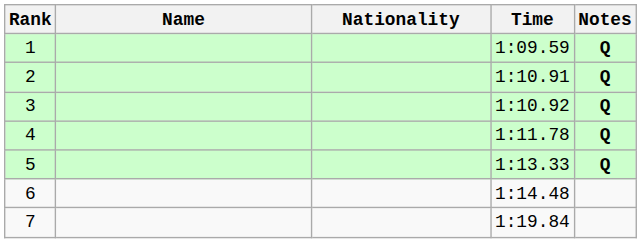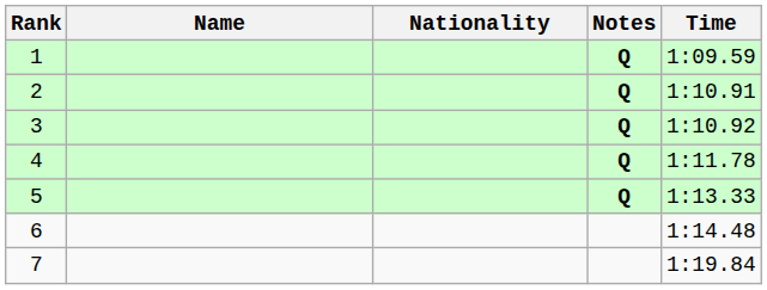 <table class="wikitable sortable" style="text-align:center">
 <tr>
 <th>Rank</th>
 <th style="width:180px">Name</th>
 <th style="width:125px">Nationality</th>
+<th>Notes</th>
 <th>Time</th>
-<th>Notes</th>
 </tr>
 <tr style="background:#cfc;">
 <td>1</td>
 <td style="text-align:left;"></td>
 <td style="text-align:left;"></td>
+<td><strong>Q</strong></td>
 <td>1:09.59</td>
-<td><strong>Q</strong></td>
 </tr>
 <tr style="background:#cfc;">
 <td>2</td>
 <td style="text-align:left;"></td>
 <td style="text-align:left;"></td>
+<td><strong>Q</strong></td>
 <td>1:10.91</td>
-<td><strong>Q</strong></td>
 </tr>
 <tr style="background:#cfc;">
 <td>3</td>
 <td style="text-align:left;"></td>
 <td style="text-align:left;"></td>
+<td><strong>Q</strong></td>
 <td>1:10.92</td>
-<td><strong>Q</strong></td>
 </tr>
 <tr style="background:#cfc;">
 <td>4</td>
 <td style="text-align:left;"></td>
 <td style="text-align:left;"></td>
+<td><strong>Q</strong></td>
 <td>1:11.78</td>
-<td><strong>Q</strong></td>
 </tr>
 <tr style="background:#cfc;">
 <td>5</td>
 <td style="text-align:left;"></td>
 <td style="text-align:left;"></td>
+<td><strong>Q</strong></td>
 <td>1:13.33</td>
-<td><strong>Q</strong></td>
 </tr>
 <tr>
 <td>6</td>
 <td style="text-align:left;"></td>
 <td style="text-align:left;"></td>
+<td></td>
 <td>1:14.48</td>
-<td></td>
 </tr>
 <tr>
 <td>7</td>
 <td style="text-align:left;"></td>
 <td style="text-align:left;"></td>
+<td></td>
 <td>1:19.84</td>
-<td></td>
 </tr>
 </table>
